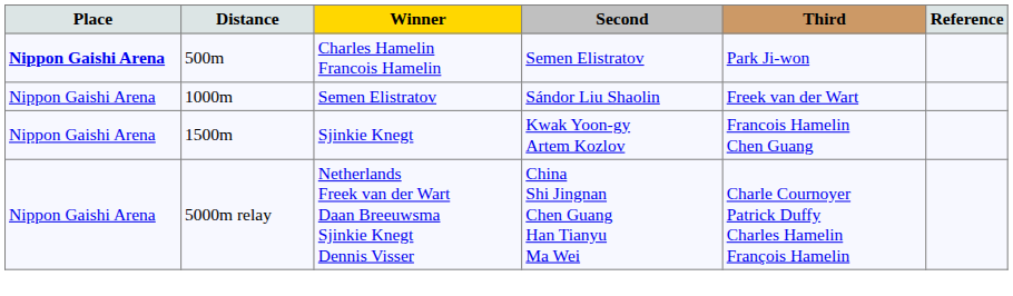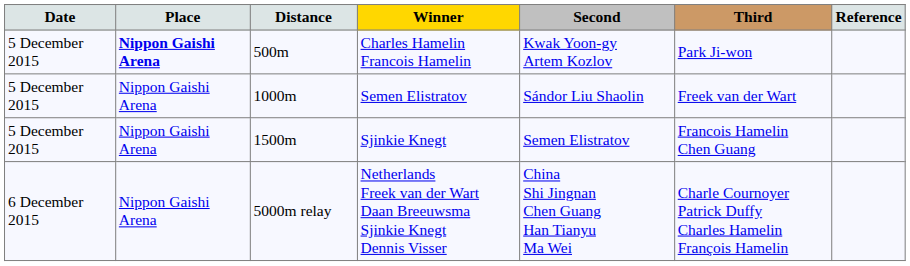 <table cellpadding="3" cellspacing="0" border="1" style="background:#f7f8ff; font-size:95%; border:gray solid 1px; border-collapse:collapse;">
 <tr style="background:#ccc; text-align:center;">
+<td style="background:#dce5e5; width:150px;"><strong>Date</strong></td>
 <td style="background:#dce5e5; width:220px;"><strong>Place</strong></td>
 <td style="background:#dce5e5; width:150px;"><strong>Distance</strong></td>
 <td style="background:gold; width:250px;"><strong>Winner</strong></td>
 <td style="background:silver; width:250px;"><strong>Second</strong></td>
 <td style="background:#c96; width:250px;"><strong>Third</strong></td>
 <td style="background:#dce5e5; width:30px;"><strong>Reference</strong></td>
 </tr>
 <tr style="text-align:left;">
+<td>5 December 2015</td>
 <td><strong><a href='#'>Nippon Gaishi Arena</a></strong></td>
 <td>500m</td>
 <td> <a href='#'>Charles Hamelin</a><br> <a href='#'>Francois Hamelin</a></td>
-<td> <a href='#'>Semen Elistratov</a></td>
+<td> <a href='#'>Kwak Yoon-gy</a><br> <a href='#'>Artem Kozlov</a></td>
 <td> <a href='#'>Park Ji-won</a></td>
 <td></td>
 </tr>
 <tr style="text-align:left;">
+<td>5 December 2015</td>
 <td><a href='#'>Nippon Gaishi Arena</a></td>
 <td>1000m</td>
 <td> <a href='#'>Semen Elistratov</a></td>
 <td> <a href='#'>Sándor Liu Shaolin</a></td>
 <td> <a href='#'>Freek van der Wart</a></td>
 <td></td>
 </tr>
 <tr style="text-align:left;">
+<td>5 December 2015</td>
 <td><a href='#'>Nippon Gaishi Arena</a></td>
 <td>1500m</td>
 <td> <a href='#'>Sjinkie Knegt</a></td>
-<td> <a href='#'>Kwak Yoon-gy</a><br> <a href='#'>Artem Kozlov</a></td>
+<td> <a href='#'>Semen Elistratov</a></td>
 <td> <a href='#'>Francois Hamelin</a><br> <a href='#'>Chen Guang</a></td>
 <td></td>
 </tr>
 <tr style="text-align:left;">
+<td>6 December 2015</td>
 <td><a href='#'>Nippon Gaishi Arena</a></td>
 <td>5000m relay</td>
 <td> <a href='#'>Netherlands</a> <br><a href='#'>Freek van der Wart</a><br><a href='#'>Daan Breeuwsma</a><br><a href='#'>Sjinkie Knegt</a><br><a href='#'>Dennis Visser</a></td>
 <td> <a href='#'>China</a> <br><a href='#'>Shi Jingnan</a><br><a href='#'>Chen Guang</a><br><a href='#'>Han Tianyu</a><br><a href='#'>Ma Wei</a></td>
 <td><br><a href='#'>Charle Cournoyer</a><br><a href='#'>Patrick Duffy</a><br><a href='#'>Charles Hamelin</a><br><a href='#'>François Hamelin</a></td>
 <td></td>
 </tr>
 </table>
